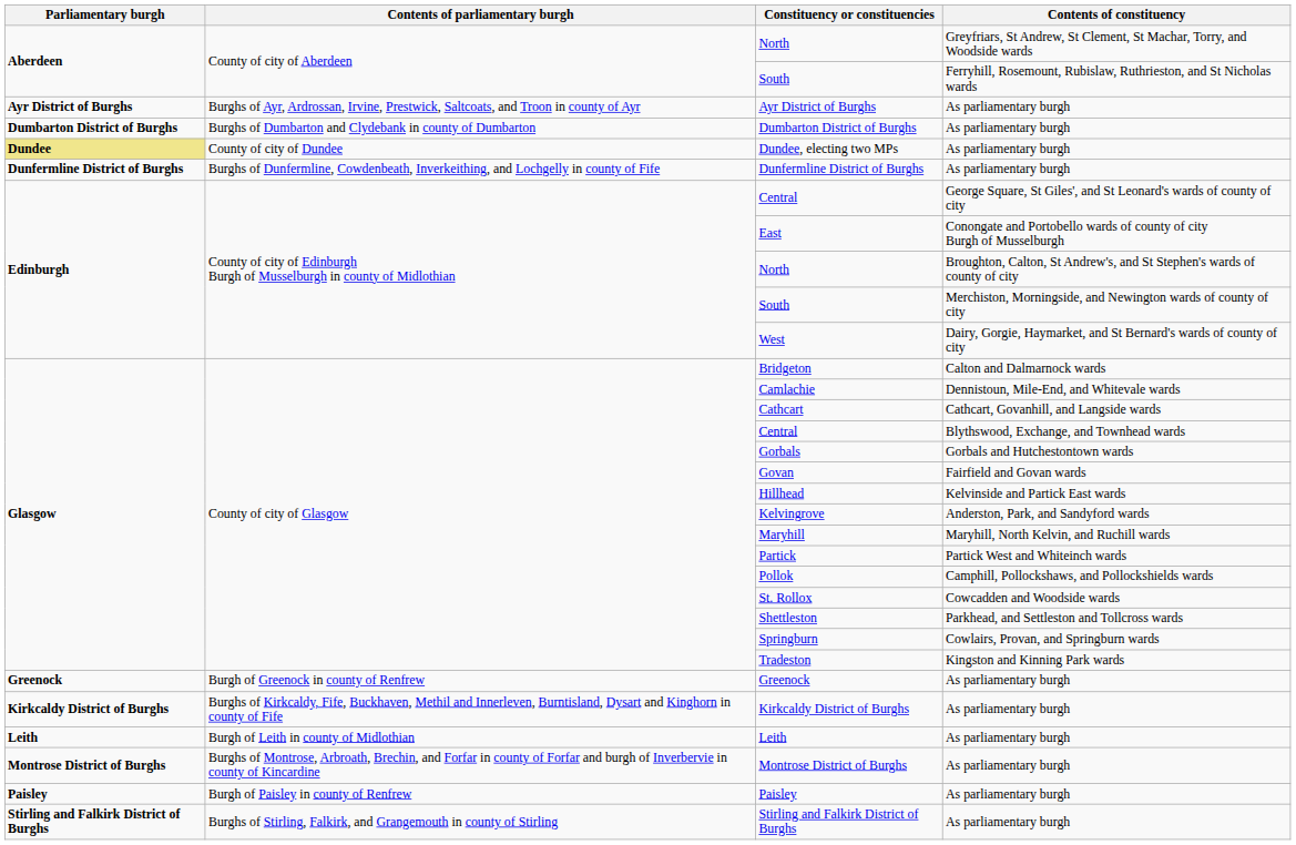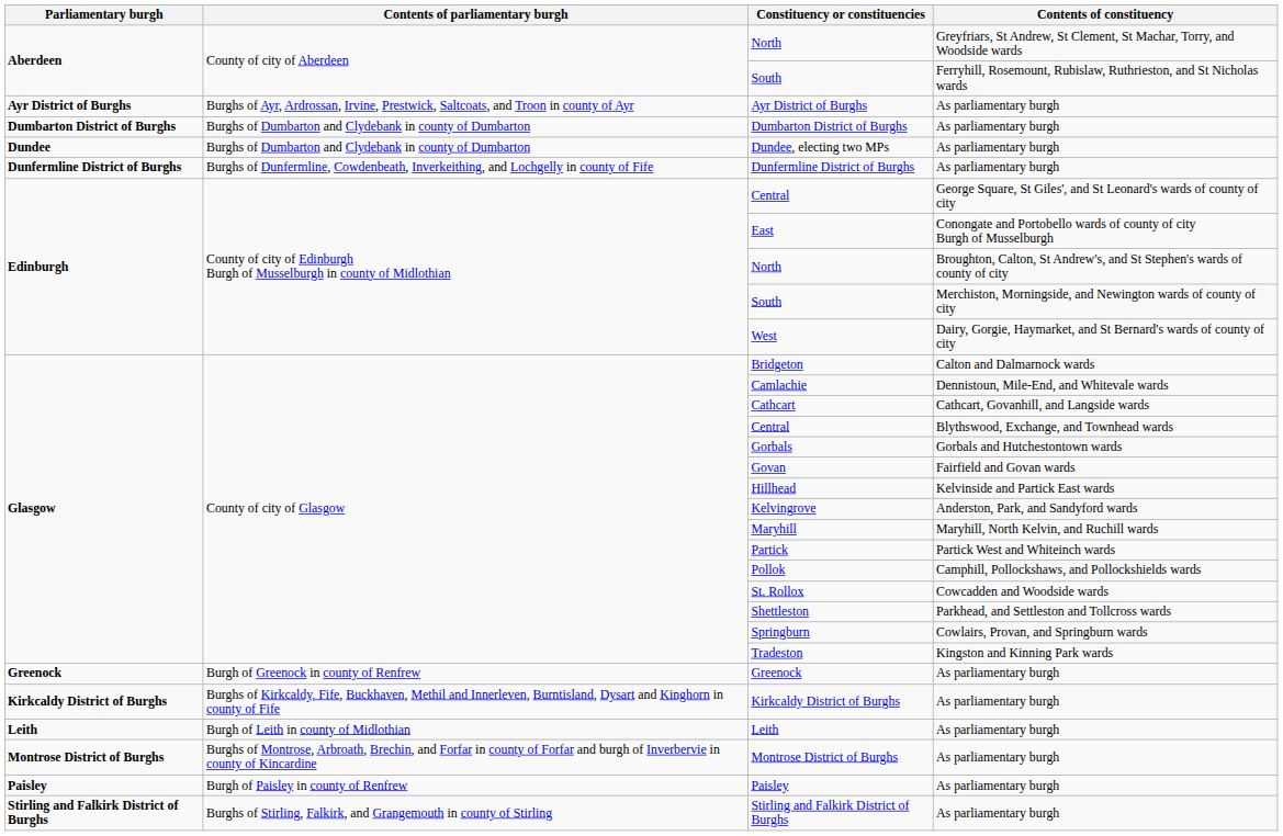 <table class="wikitable">
 <tr>
 <th>Parliamentary burgh</th>
 <th>Contents of parliamentary burgh</th>
 <th>Constituency or constituencies</th>
 <th>Contents of constituency</th>
 </tr>
 <tr>
 <td rowspan=2><strong>Aberdeen</strong></td>
 <td rowspan=2>County of city of <a href='#'>Aberdeen</a></td>
 <td><a href='#'>North</a></td>
 <td>Greyfriars, St Andrew, St Clement, St Machar, Torry, and Woodside wards</td>
 </tr>
 <tr>
 <td><a href='#'>South</a></td>
 <td>Ferryhill, Rosemount, Rubislaw, Ruthrieston, and St Nicholas wards</td>
 </tr>
 <tr>
 <td><strong>Ayr District of Burghs</strong></td>
 <td>Burghs of <a href='#'>Ayr</a>, <a href='#'>Ardrossan</a>, <a href='#'>Irvine</a>, <a href='#'>Prestwick</a>, <a href='#'>Saltcoats</a>, and <a href='#'>Troon</a> in <a href='#'>county of Ayr</a></td>
 <td><a href='#'>Ayr District of Burghs</a></td>
 <td>As parliamentary burgh</td>
 </tr>
 <tr>
 <td><strong>Dumbarton District of Burghs</strong></td>
 <td>Burghs of <a href='#'>Dumbarton</a> and <a href='#'>Clydebank</a> in <a href='#'>county of Dumbarton</a></td>
 <td><a href='#'>Dumbarton District of Burghs</a></td>
 <td>As parliamentary burgh</td>
 </tr>
 <tr>
-<td style="background: khaki;"><strong>Dundee</strong></td>
-<td>County of city of <a href='#'>Dundee</a></td>
+<td><strong>Dundee</strong></td>
+<td>Burghs of <a href='#'>Dumbarton</a> and <a href='#'>Clydebank</a> in <a href='#'>county of Dumbarton</a></td>
 <td><a href='#'>Dundee</a>, electing two MPs</td>
 <td>As parliamentary burgh</td>
 </tr>
 <tr>
 <td><strong>Dunfermline District of Burghs</strong></td>
 <td>Burghs of <a href='#'>Dunfermline</a>, <a href='#'>Cowdenbeath</a>, <a href='#'>Inverkeithing</a>, and <a href='#'>Lochgelly</a> in <a href='#'>county of Fife</a></td>
 <td><a href='#'>Dunfermline District of Burghs</a></td>
 <td>As parliamentary burgh</td>
 </tr>
 <tr>
 <td rowspan=5><strong>Edinburgh</strong></td>
 <td rowspan=5>County of city of <a href='#'>Edinburgh</a><br> Burgh of <a href='#'>Musselburgh</a> in <a href='#'>county of Midlothian</a></td>
 <td><a href='#'>Central</a></td>
 <td>George Square, St Giles', and St Leonard's wards of county of city</td>
 </tr>
 <tr>
 <td><a href='#'>East</a></td>
 <td>Conongate and Portobello wards of county of city<br> Burgh of Musselburgh</td>
 </tr>
 <tr>
 <td><a href='#'>North</a></td>
 <td>Broughton, Calton, St Andrew's, and St Stephen's wards of county of city</td>
 </tr>
 <tr>
 <td><a href='#'>South</a></td>
 <td>Merchiston, Morningside, and Newington wards of county of city</td>
 </tr>
 <tr>
 <td><a href='#'>West</a></td>
 <td>Dairy, Gorgie, Haymarket, and St Bernard's wards of county of city</td>
 </tr>
 <tr>
 <td rowspan=15><strong>Glasgow</strong></td>
 <td rowspan=15>County of city of <a href='#'>Glasgow</a></td>
 <td><a href='#'>Bridgeton</a></td>
 <td>Calton and Dalmarnock wards</td>
 </tr>
 <tr>
 <td><a href='#'>Camlachie</a></td>
 <td>Dennistoun, Mile-End, and Whitevale wards</td>
 </tr>
 <tr>
 <td><a href='#'>Cathcart</a></td>
 <td>Cathcart, Govanhill, and Langside wards</td>
 </tr>
 <tr>
 <td><a href='#'>Central</a></td>
 <td>Blythswood, Exchange, and Townhead wards</td>
 </tr>
 <tr>
 <td><a href='#'>Gorbals</a></td>
 <td>Gorbals and Hutchestontown wards</td>
 </tr>
 <tr>
 <td><a href='#'>Govan</a></td>
 <td>Fairfield and Govan wards</td>
 </tr>
 <tr>
 <td><a href='#'>Hillhead</a></td>
 <td>Kelvinside and Partick East wards</td>
 </tr>
 <tr>
 <td><a href='#'>Kelvingrove</a></td>
 <td>Anderston, Park, and Sandyford wards</td>
 </tr>
 <tr>
 <td><a href='#'>Maryhill</a></td>
 <td>Maryhill, North Kelvin, and Ruchill wards</td>
 </tr>
 <tr>
 <td><a href='#'>Partick</a></td>
 <td>Partick West and Whiteinch wards</td>
 </tr>
 <tr>
 <td><a href='#'>Pollok</a></td>
 <td>Camphill, Pollockshaws, and Pollockshields wards</td>
 </tr>
 <tr>
 <td><a href='#'>St. Rollox</a></td>
 <td>Cowcadden and Woodside wards</td>
 </tr>
 <tr>
 <td><a href='#'>Shettleston</a></td>
 <td>Parkhead, and Settleston and Tollcross wards</td>
 </tr>
 <tr>
 <td><a href='#'>Springburn</a></td>
 <td>Cowlairs, Provan, and Springburn wards</td>
 </tr>
 <tr>
 <td><a href='#'>Tradeston</a></td>
 <td>Kingston and Kinning Park wards</td>
 </tr>
 <tr>
 <td><strong>Greenock</strong></td>
 <td>Burgh of <a href='#'>Greenock</a> in <a href='#'>county of Renfrew</a></td>
 <td><a href='#'>Greenock</a></td>
 <td>As parliamentary burgh</td>
 </tr>
 <tr>
 <td><strong>Kirkcaldy District of Burghs</strong></td>
 <td>Burghs of <a href='#'>Kirkcaldy, Fife</a>, <a href='#'>Buckhaven</a>, <a href='#'>Methil and Innerleven</a>, <a href='#'>Burntisland</a>, <a href='#'>Dysart</a> and <a href='#'>Kinghorn</a> in <a href='#'>county of Fife</a></td>
 <td><a href='#'>Kirkcaldy District of Burghs</a></td>
 <td>As parliamentary burgh</td>
 </tr>
 <tr>
 <td><strong>Leith</strong></td>
 <td>Burgh of <a href='#'>Leith</a> in <a href='#'>county of Midlothian</a></td>
 <td><a href='#'>Leith</a></td>
 <td>As parliamentary burgh</td>
 </tr>
 <tr>
 <td><strong>Montrose District of Burghs</strong></td>
 <td>Burghs of <a href='#'>Montrose</a>, <a href='#'>Arbroath</a>, <a href='#'>Brechin</a>, and <a href='#'>Forfar</a> in <a href='#'>county of Forfar</a> and burgh of <a href='#'>Inverbervie</a> in <a href='#'>county of Kincardine</a></td>
 <td><a href='#'>Montrose District of Burghs</a></td>
 <td>As parliamentary burgh</td>
 </tr>
 <tr>
 <td><strong>Paisley</strong></td>
 <td>Burgh of <a href='#'>Paisley</a> in <a href='#'>county of Renfrew</a></td>
 <td><a href='#'>Paisley</a></td>
 <td>As parliamentary burgh</td>
 </tr>
 <tr>
 <td><strong>Stirling and Falkirk District of Burghs</strong></td>
 <td>Burghs of <a href='#'>Stirling</a>, <a href='#'>Falkirk</a>, and <a href='#'>Grangemouth</a> in <a href='#'>county of Stirling</a></td>
 <td><a href='#'>Stirling and Falkirk District of Burghs</a></td>
 <td>As parliamentary burgh</td>
 </tr>
 </table>
